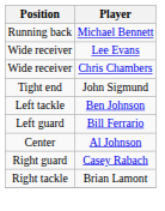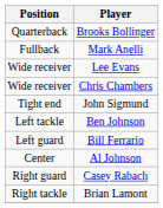 <table class="wikitable" style="text-align: center;">
 <tr>
 <th>Position</th>
 <th>Player</th>
 </tr>
 <tr>
-<td>Running back</td>
-<td><a href='#'>Michael Bennett</a></td>
+<td>Quarterback</td>
+<td><a href='#'>Brooks Bollinger</a></td>
+</tr>
+<tr>
+<td>Fullback</td>
+<td><a href='#'>Mark Anelli</a></td>
 </tr>
 <tr>
 <td>Wide receiver</td>
 <td><a href='#'>Lee Evans</a></td>
 </tr>
 <tr>
 <td>Wide receiver</td>
 <td><a href='#'>Chris Chambers</a></td>
 </tr>
 <tr>
 <td>Tight end</td>
 <td>John Sigmund</td>
 </tr>
 <tr>
 <td>Left tackle</td>
 <td><a href='#'>Ben Johnson</a></td>
 </tr>
 <tr>
 <td>Left guard</td>
 <td><a href='#'>Bill Ferrario</a></td>
 </tr>
 <tr>
 <td>Center</td>
 <td><a href='#'>Al Johnson</a></td>
 </tr>
 <tr>
 <td>Right guard</td>
 <td><a href='#'>Casey Rabach</a></td>
 </tr>
 <tr>
 <td>Right tackle</td>
 <td>Brian Lamont</td>
 </tr>
 <tr>
 </tr>
 </table>
